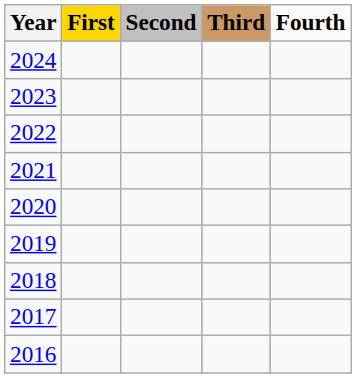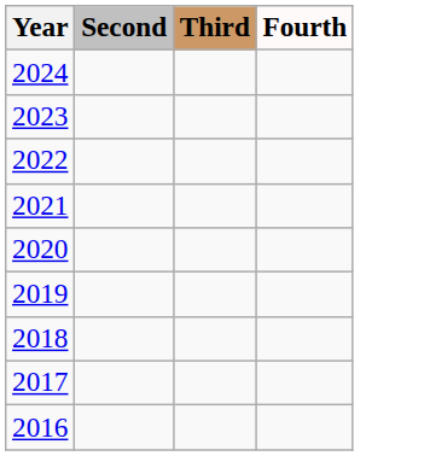 <table class="wikitable">
 <tr>
 <th>Year</th>
-<th style="background-color:gold;">First</th>
 <th style="background-color:silver;">Second</th>
 <th style="background-color:#c96;">Third</th>
 <th style="background-color:snow;">Fourth</th>
 </tr>
 <tr>
 <td><a href='#'>2024</a></td>
 <td></td>
 <td></td>
 <td></td>
-<td></td>
 </tr>
 <tr>
 <td><a href='#'>2023</a></td>
-<td></td>
 <td></td>
 <td></td>
 <td></td>
 </tr>
 <tr>
 <td><a href='#'>2022</a></td>
 <td></td>
 <td></td>
 <td></td>
-<td></td>
 </tr>
 <tr>
 <td><a href='#'>2021</a></td>
-<td></td>
 <td></td>
 <td></td>
 <td></td>
 </tr>
 <tr>
 <td><a href='#'>2020</a></td>
 <td></td>
 <td></td>
 <td></td>
-<td></td>
 </tr>
 <tr>
 <td><a href='#'>2019</a></td>
-<td></td>
 <td></td>
 <td></td>
 <td></td>
 </tr>
 <tr>
 <td><a href='#'>2018</a></td>
 <td></td>
 <td></td>
 <td></td>
-<td></td>
 </tr>
 <tr>
 <td><a href='#'>2017</a></td>
-<td></td>
 <td></td>
 <td></td>
 <td></td>
 </tr>
 <tr>
 <td><a href='#'>2016</a></td>
 <td></td>
 <td></td>
 <td></td>
-<td></td>
 </tr>
 </table>
